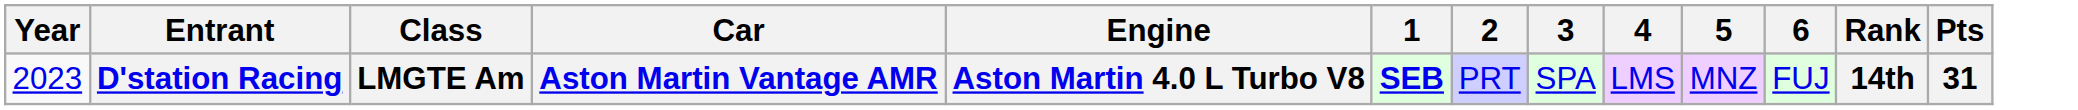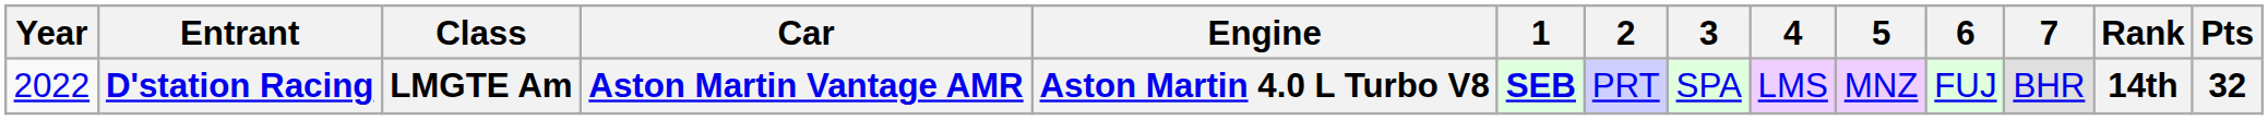 <table class="wikitable" style="text-align:center; font-size:85%">
 <tr>
 <th>Year</th>
 <th>Entrant</th>
 <th>Class</th>
 <th>Car</th>
 <th>Engine</th>
 <th>1</th>
 <th>2</th>
 <th>3</th>
 <th>4</th>
 <th>5</th>
 <th>6</th>
+<th>7</th>
 <th>Rank</th>
 <th>Pts</th>
 </tr>
 <tr>
-<td><a href='#'>2023</a></td>
+<td><a href='#'>2022</a></td>
 <th nowrap><a href='#'>D'station Racing</a></th>
 <th nowrap>LMGTE Am</th>
 <th nowrap><a href='#'>Aston Martin Vantage AMR</a></th>
 <th nowrap><a href='#'>Aston Martin</a> 4.0 L Turbo V8</th>
 <td style="background:#DFFFDF;"><strong><a href='#'>SEB</a><br></strong></td>
 <td style="background:#CFCFFF;"><a href='#'>PRT</a><br></td>
 <td style="background:#DFFFDF;"><a href='#'>SPA</a><br></td>
 <td style="background:#EFCFFF;"><a href='#'>LMS</a><br></td>
 <td style="background:#EFCFFF;"><a href='#'>MNZ</a><br></td>
 <td style="background:#DFFFDF;"><a href='#'>FUJ</a><br></td>
+<td style="background:#DFDFDF;"><a href='#'>BHR</a><br></td>
 <th>14th</th>
-<th>31</th>
+<th>32</th>
 </tr>
 </table>
